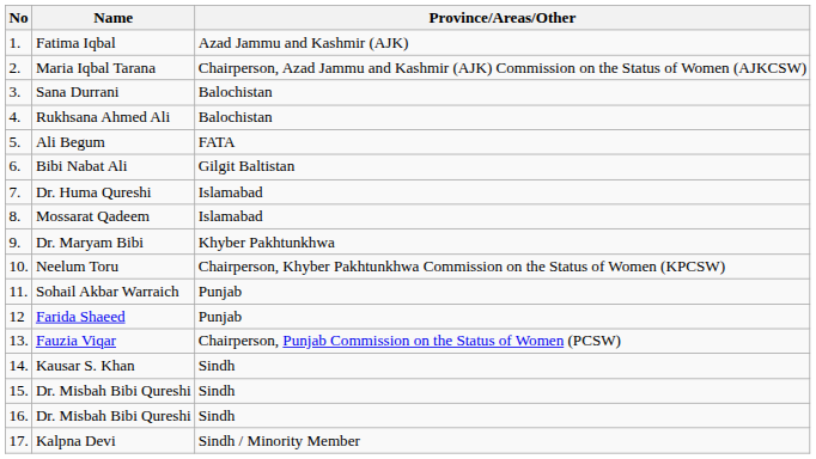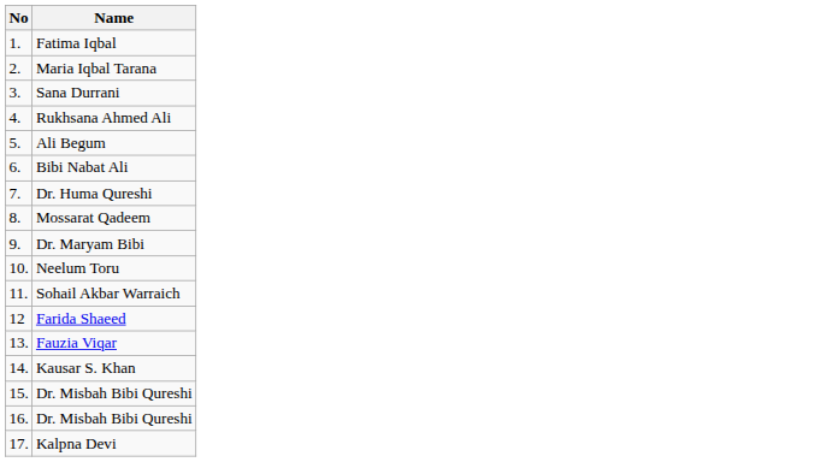 <table class="wikitable">
 <tr>
 <th>No</th>
 <th>Name</th>
-<th>Province/Areas/Other</th>
 </tr>
 <tr>
 <td>1.</td>
 <td>Fatima Iqbal</td>
-<td>Azad Jammu and Kashmir (AJK)</td>
 </tr>
 <tr>
 <td>2.</td>
 <td>Maria Iqbal Tarana</td>
-<td>Chairperson, Azad Jammu and Kashmir (AJK) Commission on the Status of Women (AJKCSW)</td>
 </tr>
 <tr>
 <td>3.</td>
 <td>Sana Durrani</td>
-<td>Balochistan</td>
 </tr>
 <tr>
 <td>4.</td>
 <td>Rukhsana Ahmed Ali</td>
-<td>Balochistan</td>
 </tr>
 <tr>
 <td>5.</td>
 <td>Ali Begum</td>
-<td>FATA</td>
 </tr>
 <tr>
 <td>6.</td>
 <td>Bibi Nabat Ali</td>
-<td>Gilgit Baltistan</td>
 </tr>
 <tr>
 <td>7.</td>
 <td>Dr. Huma Qureshi</td>
-<td>Islamabad</td>
 </tr>
 <tr>
 <td>8.</td>
 <td>Mossarat Qadeem</td>
-<td>Islamabad</td>
 </tr>
 <tr>
 <td>9.</td>
 <td>Dr. Maryam Bibi</td>
-<td>Khyber Pakhtunkhwa</td>
 </tr>
 <tr>
 <td>10.</td>
 <td>Neelum Toru</td>
-<td>Chairperson, Khyber Pakhtunkhwa Commission on the Status of Women (KPCSW)</td>
 </tr>
 <tr>
 <td>11.</td>
 <td>Sohail Akbar Warraich</td>
-<td>Punjab</td>
 </tr>
 <tr>
 <td>12</td>
 <td><a href='#'>Farida Shaeed</a></td>
-<td>Punjab</td>
 </tr>
 <tr>
 <td>13.</td>
 <td><a href='#'>Fauzia Viqar</a></td>
-<td>Chairperson, <a href='#'>Punjab Commission on the Status of Women</a> (PCSW)</td>
 </tr>
 <tr>
 <td>14.</td>
 <td>Kausar S. Khan</td>
-<td>Sindh</td>
 </tr>
 <tr>
 <td>15.</td>
 <td>Dr. Misbah Bibi Qureshi</td>
-<td>Sindh</td>
 </tr>
 <tr>
 <td>16.</td>
 <td>Dr. Misbah Bibi Qureshi</td>
-<td>Sindh</td>
 </tr>
 <tr>
 <td>17.</td>
 <td>Kalpna Devi</td>
-<td>Sindh / Minority Member</td>
 </tr>
 </table>
